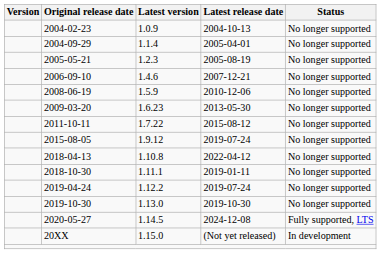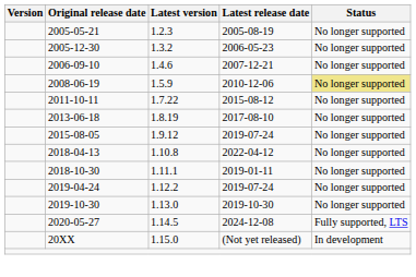 <table class="wikitable">
 <tr>
 <th>Version</th>
 <th>Original release date</th>
 <th>Latest version</th>
 <th>Latest release date</th>
 <th>Status</th>
 </tr>
 <tr>
 <td></td>
-<td>2004-02-23</td>
-<td>1.0.9</td>
-<td>2004-10-13</td>
+<td>2005-05-21</td>
+<td>1.2.3</td>
+<td>2005-08-19</td>
 <td>No longer supported</td>
 </tr>
 <tr>
 <td></td>
-<td>2004-09-29</td>
-<td>1.1.4</td>
-<td>2005-04-01</td>
-<td>No longer supported</td>
-</tr>
-<tr>
-<td></td>
-<td>2005-05-21</td>
-<td>1.2.3</td>
-<td>2005-08-19</td>
+<td>2005-12-30</td>
+<td>1.3.2</td>
+<td>2006-05-23</td>
 <td>No longer supported</td>
 </tr>
 <tr>
 <td></td>
 <td>2006-09-10</td>
 <td>1.4.6</td>
 <td>2007-12-21</td>
 <td>No longer supported</td>
 </tr>
 <tr>
 <td></td>
 <td>2008-06-19</td>
 <td>1.5.9</td>
 <td>2010-12-06</td>
-<td>No longer supported</td>
-</tr>
-<tr>
-<td></td>
-<td>2009-03-20</td>
-<td>1.6.23</td>
-<td>2013-05-30</td>
-<td>No longer supported</td>
+<td style="background: khaki;">No longer supported</td>
 </tr>
 <tr>
 <td></td>
 <td>2011-10-11</td>
 <td>1.7.22</td>
 <td>2015-08-12</td>
+<td>No longer supported</td>
+</tr>
+<tr>
+<td></td>
+<td>2013-06-18</td>
+<td>1.8.19</td>
+<td>2017-08-10</td>
 <td>No longer supported</td>
 </tr>
 <tr>
 <td></td>
 <td>2015-08-05</td>
 <td>1.9.12</td>
 <td>2019-07-24</td>
 <td>No longer supported</td>
 </tr>
 <tr>
 <td></td>
 <td>2018-04-13</td>
 <td>1.10.8</td>
 <td>2022-04-12</td>
 <td>No longer supported</td>
 </tr>
 <tr>
 <td></td>
 <td>2018-10-30</td>
 <td>1.11.1</td>
 <td>2019-01-11</td>
 <td>No longer supported</td>
 </tr>
 <tr>
 <td></td>
 <td>2019-04-24</td>
 <td>1.12.2</td>
 <td>2019-07-24</td>
 <td>No longer supported</td>
 </tr>
 <tr>
 <td></td>
 <td>2019-10-30</td>
 <td>1.13.0</td>
 <td>2019-10-30</td>
 <td>No longer supported</td>
 </tr>
 <tr>
 <td></td>
 <td>2020-05-27</td>
 <td>1.14.5</td>
 <td>2024-12-08</td>
 <td>Fully supported, <a href='#'>LTS</a></td>
 </tr>
 <tr>
 <td></td>
 <td>20XX</td>
 <td>1.15.0</td>
 <td>(Not yet released)</td>
 <td>In development</td>
 </tr>
 <tr>
 <td colspan="5"><small></small></td>
 </tr>
 </table>
